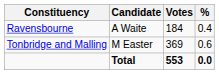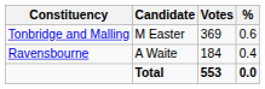 <table class="wikitable">
 <tr>
 <th>Constituency</th>
 <th>Candidate</th>
 <th>Votes</th>
 <th>%</th>
 </tr>
 <tr>
+<td><a href='#'>Tonbridge and Malling</a></td>
+<td>M Easter</td>
+<td>369</td>
+<td>0.6</td>
+</tr>
+<tr>
 <td><a href='#'>Ravensbourne</a></td>
 <td>A Waite</td>
 <td>184</td>
 <td>0.4</td>
-</tr>
-<tr>
-<td><a href='#'>Tonbridge and Malling</a></td>
-<td>M Easter</td>
-<td>369</td>
-<td>0.6</td>
 </tr>
 <tr>
 <td></td>
 <td><strong>Total</strong></td>
 <td><strong>553</strong></td>
 <td><strong>0.0</strong></td>
 </tr>
 </table>
